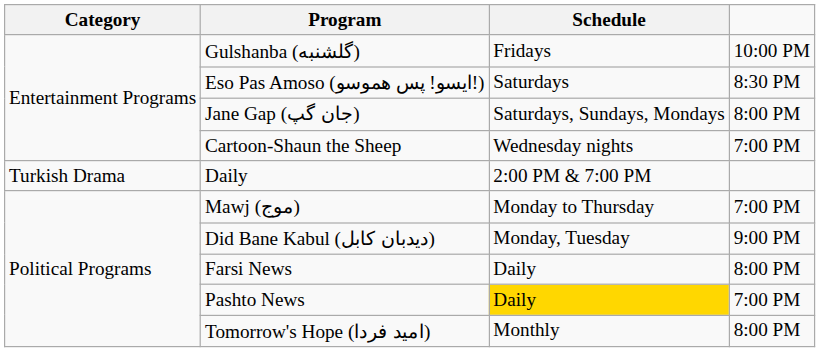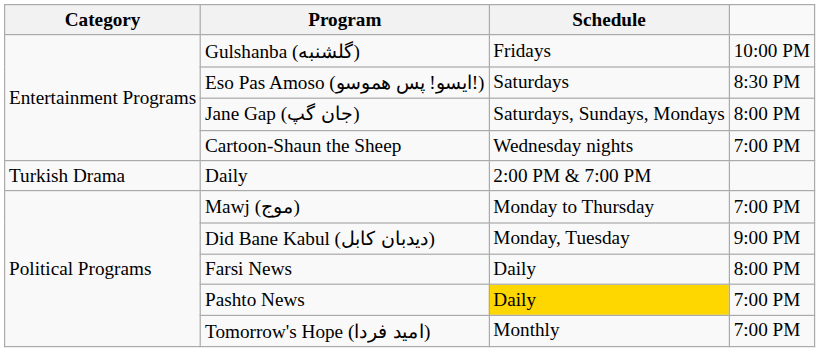 <table class="wikitable">
 <tr>
 <th>Category</th>
 <th>Program</th>
 <th>Schedule</th>
 </tr>
 <tr>
 <td rowspan="4">Entertainment Programs</td>
 <td>Gulshanba (گلشنبه)</td>
 <td>Fridays</td>
 <td>10:00 PM</td>
 </tr>
 <tr>
 <td>Eso Pas Amoso (ایسو! پس هموسو!)</td>
 <td>Saturdays</td>
 <td>8:30 PM</td>
 </tr>
 <tr>
 <td>Jane Gap (جان گپ)</td>
 <td>Saturdays, Sundays, Mondays</td>
 <td>8:00 PM</td>
 </tr>
 <tr>
 <td>Cartoon-Shaun the Sheep</td>
 <td>Wednesday nights</td>
 <td>7:00 PM</td>
 </tr>
 <tr>
 <td>Turkish Drama</td>
 <td>Daily</td>
 <td>2:00 PM & 7:00 PM</td>
 </tr>
 <tr>
 <td rowspan="5">Political Programs</td>
 <td>Mawj (موج)</td>
 <td>Monday to Thursday</td>
 <td>7:00 PM</td>
 </tr>
 <tr>
 <td>Did Bane Kabul (دیدبان کابل)</td>
 <td>Monday, Tuesday</td>
 <td>9:00 PM</td>
 </tr>
 <tr>
 <td>Farsi News</td>
 <td>Daily</td>
 <td>8:00 PM</td>
 </tr>
 <tr>
 <td>Pashto News</td>
 <td style="background: gold;">Daily</td>
 <td>7:00 PM</td>
 </tr>
 <tr>
 <td>Tomorrow's Hope (امید فردا)</td>
 <td>Monthly</td>
-<td>8:00 PM</td>
+<td>7:00 PM</td>
 </tr>
 </table>
